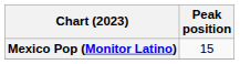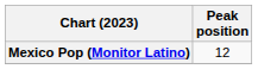 <table class="wikitable sortable plainrowheaders" style="text-align:center">
 <tr>
 <th>Chart (2023)</th>
 <th>Peak<br>position</th>
 </tr>
 <tr>
 <th scope="row">Mexico Pop (<a href='#'>Monitor Latino</a>)</th>
-<td>15</td>
+<td>12</td>
 </tr>
 <tr>
 </tr>
 </table>
